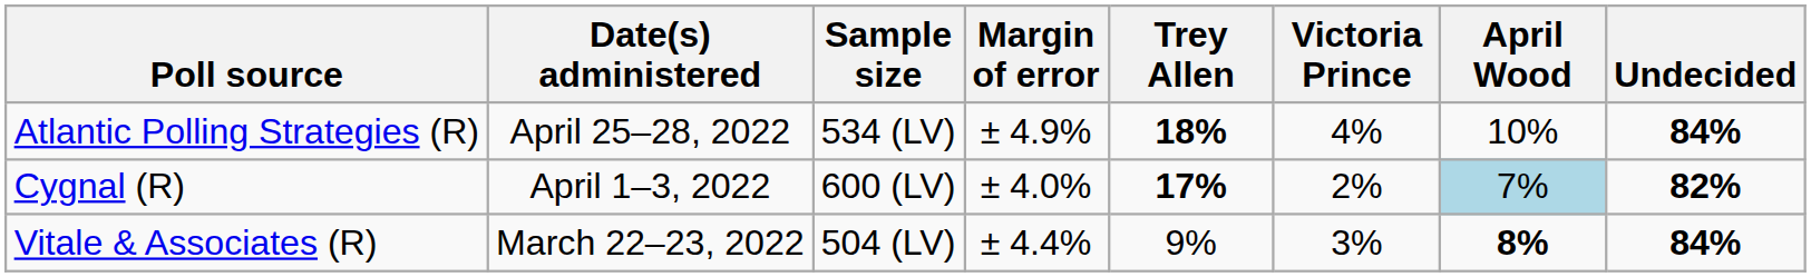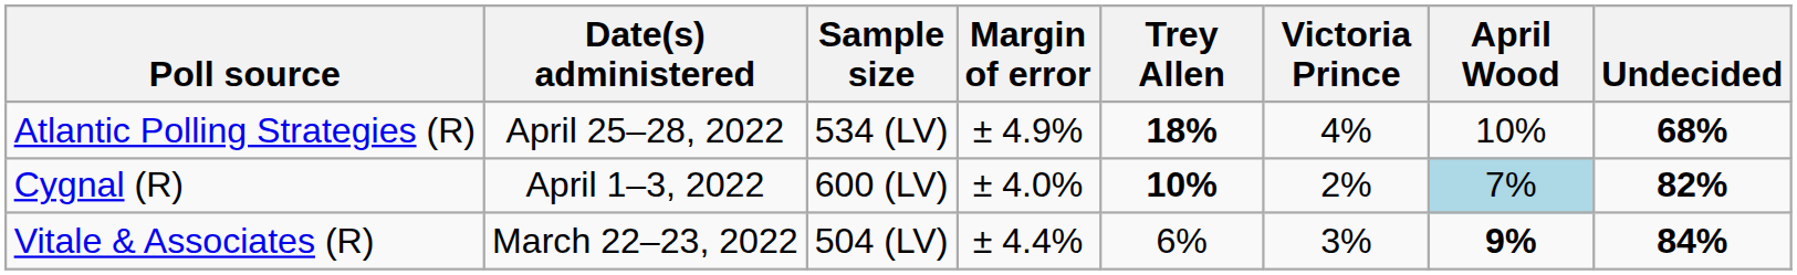 <table class="wikitable" style="font-size:90%;text-align:center;">
 <tr valign=bottom>
 <th>Poll source</th>
 <th>Date(s)<br>administered</th>
 <th>Sample<br>size</th>
 <th>Margin<br>of error</th>
 <th style="width:60px;">Trey<br>Allen</th>
 <th style="width:60px;">Victoria<br>Prince</th>
 <th style="width:60px;">April<br>Wood</th>
 <th>Undecided</th>
 </tr>
 <tr>
 <td style="text-align:left;"><a href='#'>Atlantic Polling Strategies</a> (R)</td>
 <td>April 25–28, 2022</td>
 <td>534 (LV)</td>
 <td>± 4.9%</td>
 <td><strong>18%</strong></td>
 <td>4%</td>
 <td>10%</td>
-<td><strong>84%</strong></td>
+<td><strong>68%</strong></td>
 </tr>
 <tr>
 <td style="text-align:left;"><a href='#'>Cygnal</a> (R)</td>
 <td>April 1–3, 2022</td>
 <td>600 (LV)</td>
 <td>± 4.0%</td>
-<td><strong>17%</strong></td>
+<td><strong>10%</strong></td>
 <td>2%</td>
 <td style="background: lightblue;">7%</td>
 <td><strong>82%</strong></td>
 </tr>
 <tr>
 <td style="text-align:left;"><a href='#'>Vitale & Associates</a> (R)</td>
 <td>March 22–23, 2022</td>
 <td>504 (LV)</td>
 <td>± 4.4%</td>
-<td>9%</td>
+<td>6%</td>
 <td>3%</td>
-<td><strong>8%</strong></td>
+<td><strong>9%</strong></td>
 <td><strong>84%</strong></td>
 </tr>
 </table>
